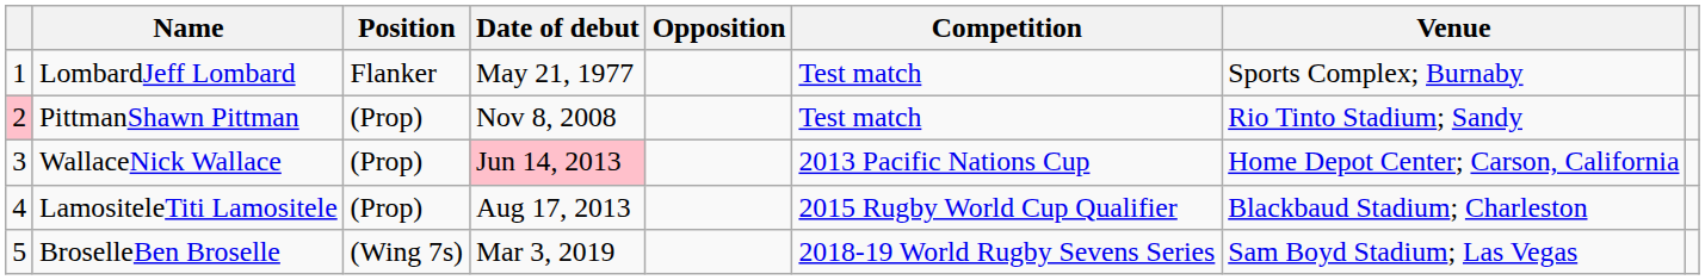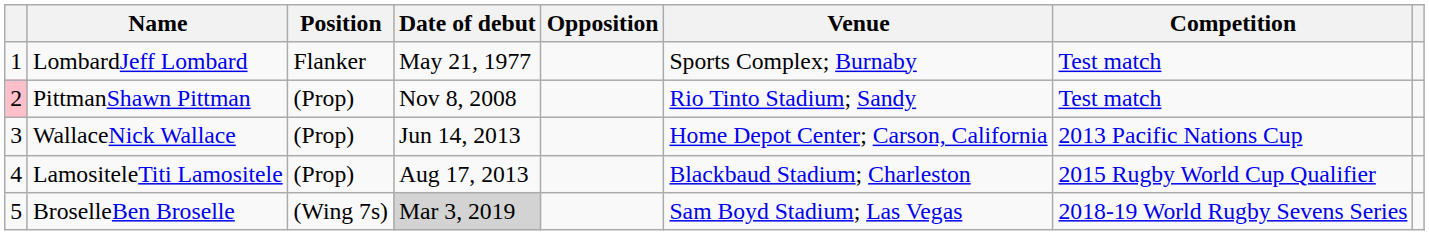 <table class="sortable wikitable" align="center">
 <tr>
 <th data-sort-type="number"></th>
 <th scope=col>Name</th>
 <th scope=col>Position</th>
 <th scope=col>Date of debut</th>
 <th scope=col>Opposition</th>
+<th scope=col>Venue</th>
 <th scope=col>Competition</th>
-<th scope=col>Venue</th>
 <th scope=col class=unsortable></th>
 </tr>
 <tr>
 <td>1</td>
 <td><span>Lombard</span><a href='#'>Jeff Lombard</a></td>
 <td>Flanker</td>
 <td>May 21, 1977</td>
 <td></td>
+<td>Sports Complex; <a href='#'>Burnaby</a></td>
 <td><a href='#'>Test match</a></td>
-<td>Sports Complex; <a href='#'>Burnaby</a></td>
 <td></td>
 </tr>
 <tr>
 <td style="background: pink;">2</td>
 <td><span>Pittman</span><a href='#'>Shawn Pittman</a></td>
 <td>(Prop)</td>
 <td>Nov 8, 2008</td>
 <td></td>
+<td><a href='#'>Rio Tinto Stadium</a>; <a href='#'>Sandy</a></td>
 <td><a href='#'>Test match</a></td>
-<td><a href='#'>Rio Tinto Stadium</a>; <a href='#'>Sandy</a></td>
 <td></td>
 </tr>
 <tr>
 <td>3</td>
 <td><span>Wallace</span><a href='#'>Nick Wallace</a></td>
 <td>(Prop)</td>
-<td style="background: pink;">Jun 14, 2013</td>
+<td>Jun 14, 2013</td>
 <td></td>
+<td><a href='#'>Home Depot Center</a>; <a href='#'>Carson, California</a></td>
 <td><a href='#'>2013 Pacific Nations Cup</a></td>
-<td><a href='#'>Home Depot Center</a>; <a href='#'>Carson, California</a></td>
 <td></td>
 </tr>
 <tr>
 <td>4</td>
 <td><span>Lamositele</span><a href='#'>Titi Lamositele</a></td>
 <td>(Prop)</td>
 <td>Aug 17, 2013</td>
 <td></td>
+<td><a href='#'>Blackbaud Stadium</a>; <a href='#'>Charleston</a></td>
 <td><a href='#'>2015 Rugby World Cup Qualifier</a></td>
-<td><a href='#'>Blackbaud Stadium</a>; <a href='#'>Charleston</a></td>
 <td></td>
 </tr>
 <tr>
 <td>5</td>
 <td><span>Broselle</span><a href='#'>Ben Broselle</a></td>
 <td>(Wing 7s)</td>
-<td>Mar 3, 2019</td>
+<td style="background: lightgrey;">Mar 3, 2019</td>
 <td></td>
+<td><a href='#'>Sam Boyd Stadium</a>; <a href='#'>Las Vegas</a></td>
 <td><a href='#'>2018-19 World Rugby Sevens Series</a></td>
-<td><a href='#'>Sam Boyd Stadium</a>; <a href='#'>Las Vegas</a></td>
 <td></td>
 </tr>
 </table>
